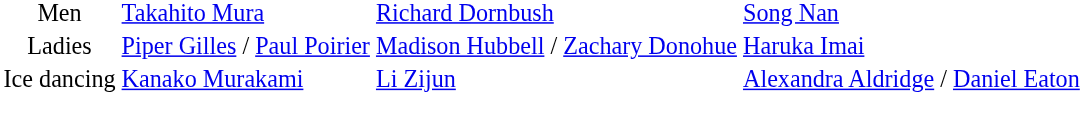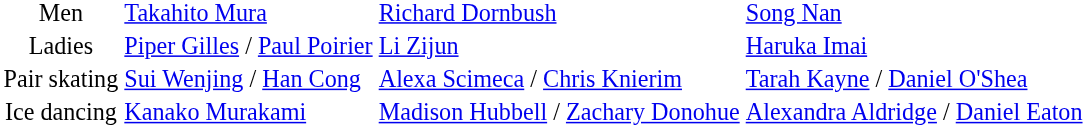 <table>
 <tr>
 <td align=center>Men</td>
 <td> <a href='#'>Takahito Mura</a></td>
 <td> <a href='#'>Richard Dornbush</a></td>
 <td> <a href='#'>Song Nan</a></td>
 </tr>
 <tr>
 <td align=center>Ladies</td>
 <td> <a href='#'>Piper Gilles</a> / <a href='#'>Paul Poirier</a></td>
-<td> <a href='#'>Madison Hubbell</a> / <a href='#'>Zachary Donohue</a></td>
+<td> <a href='#'>Li Zijun</a></td>
 <td> <a href='#'>Haruka Imai</a></td>
+</tr>
+<tr>
+<td align=center>Pair skating</td>
+<td> <a href='#'>Sui Wenjing</a> / <a href='#'>Han Cong</a></td>
+<td> <a href='#'>Alexa Scimeca</a> / <a href='#'>Chris Knierim</a></td>
+<td> <a href='#'>Tarah Kayne</a> / <a href='#'>Daniel O'Shea</a></td>
 </tr>
 <tr>
 <td align=center>Ice dancing</td>
 <td> <a href='#'>Kanako Murakami</a></td>
-<td> <a href='#'>Li Zijun</a></td>
+<td> <a href='#'>Madison Hubbell</a> / <a href='#'>Zachary Donohue</a></td>
 <td> <a href='#'>Alexandra Aldridge</a> / <a href='#'>Daniel Eaton</a></td>
 </tr>
 </table>
